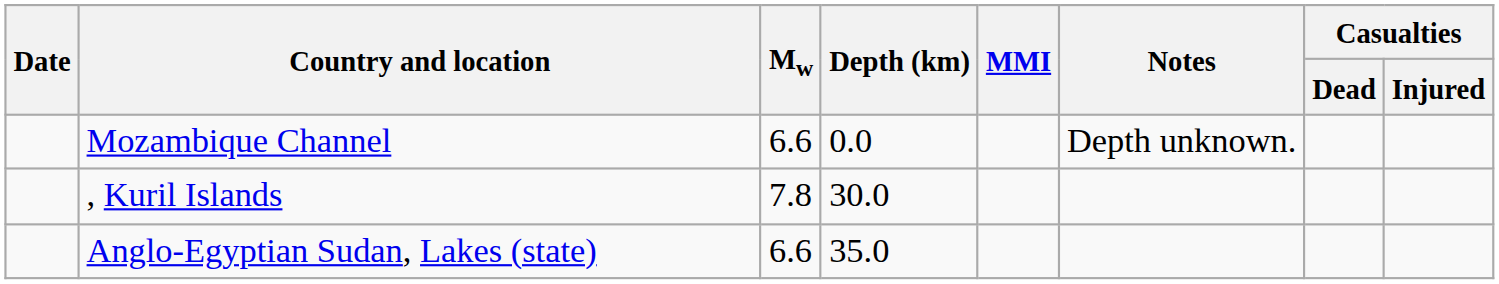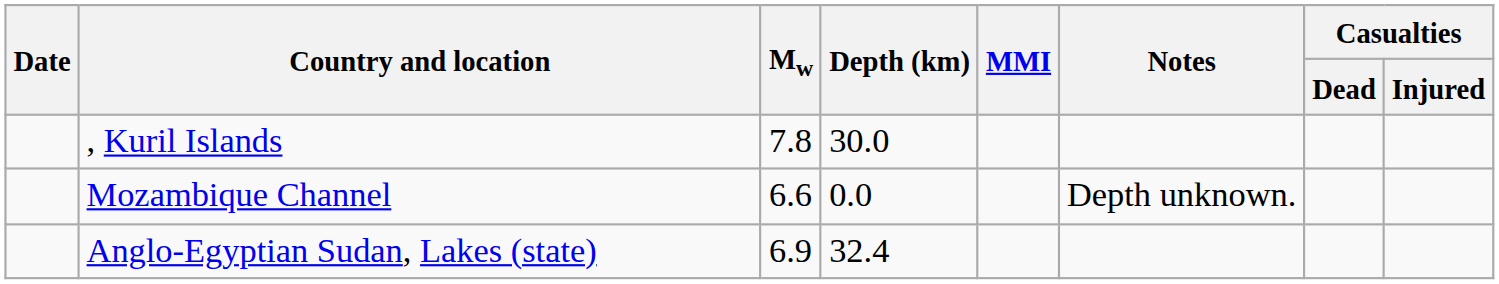 <table class="wikitable sortable sort-under" style="border:1px black; margin-left:1em;">
 <tr>
 <th rowspan="2"><small>Date</small></th>
 <th rowspan="2" style="width: 310px"><small>Country and location</small></th>
 <th rowspan="2"><small>M<sub>w</sub></small></th>
 <th rowspan="2"><small>Depth (km)</small></th>
 <th rowspan="2"><small><a href='#'>MMI</a></small></th>
 <th rowspan="2" class="unsortable"><small>Notes</small></th>
 <th colspan="2"><small>Casualties</small></th>
 </tr>
 <tr>
 <th><small>Dead</small></th>
 <th><small>Injured</small></th>
 </tr>
 <tr>
 <td></td>
+<td>, <a href='#'>Kuril Islands</a></td>
+<td>7.8</td>
+<td>30.0</td>
+<td></td>
+<td></td>
+<td></td>
+<td></td>
+</tr>
+<tr>
+<td></td>
 <td><a href='#'>Mozambique Channel</a></td>
 <td>6.6</td>
 <td>0.0</td>
 <td></td>
 <td>Depth unknown.</td>
 <td></td>
 <td></td>
 </tr>
 <tr>
 <td></td>
-<td>, <a href='#'>Kuril Islands</a></td>
-<td>7.8</td>
-<td>30.0</td>
-<td></td>
-<td></td>
-<td></td>
-<td></td>
-</tr>
-<tr>
-<td></td>
 <td>  <a href='#'>Anglo-Egyptian Sudan</a>, <a href='#'>Lakes (state)</a></td>
-<td>6.6</td>
-<td>35.0</td>
+<td>6.9</td>
+<td>32.4</td>
 <td></td>
 <td></td>
 <td></td>
 <td></td>
 </tr>
 </table>
